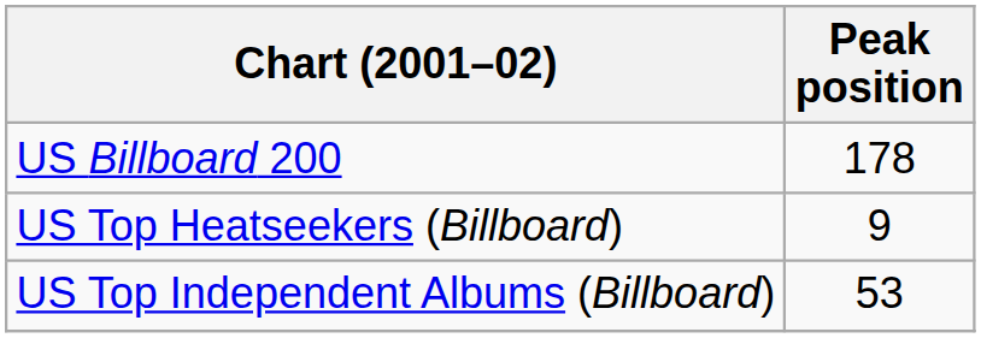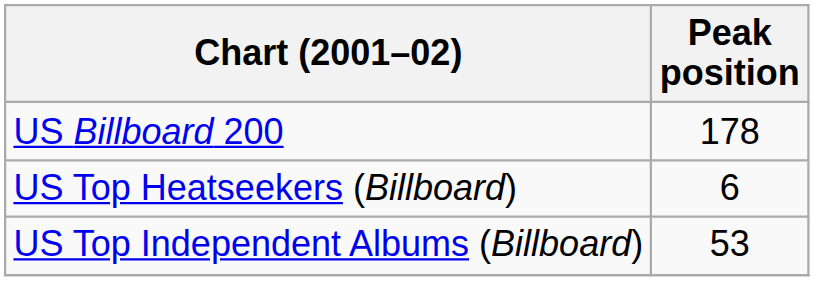 <table class="wikitable sortable plainrowheaders" style="text-align:center">
 <tr>
 <th scope="col">Chart (2001–02)</th>
 <th scope="col">Peak<br>position</th>
 </tr>
 <tr>
 <td align="left"><a href='#'>US <em>Billboard</em> 200</a></td>
 <td>178</td>
 </tr>
 <tr>
 <td align="left"><a href='#'>US Top Heatseekers</a> (<em>Billboard</em>)</td>
-<td>9</td>
+<td>6</td>
 </tr>
 <tr>
 <td align="left"><a href='#'>US Top Independent Albums</a> (<em>Billboard</em>)</td>
 <td>53</td>
 </tr>
 <tr>
 </tr>
 </table>
